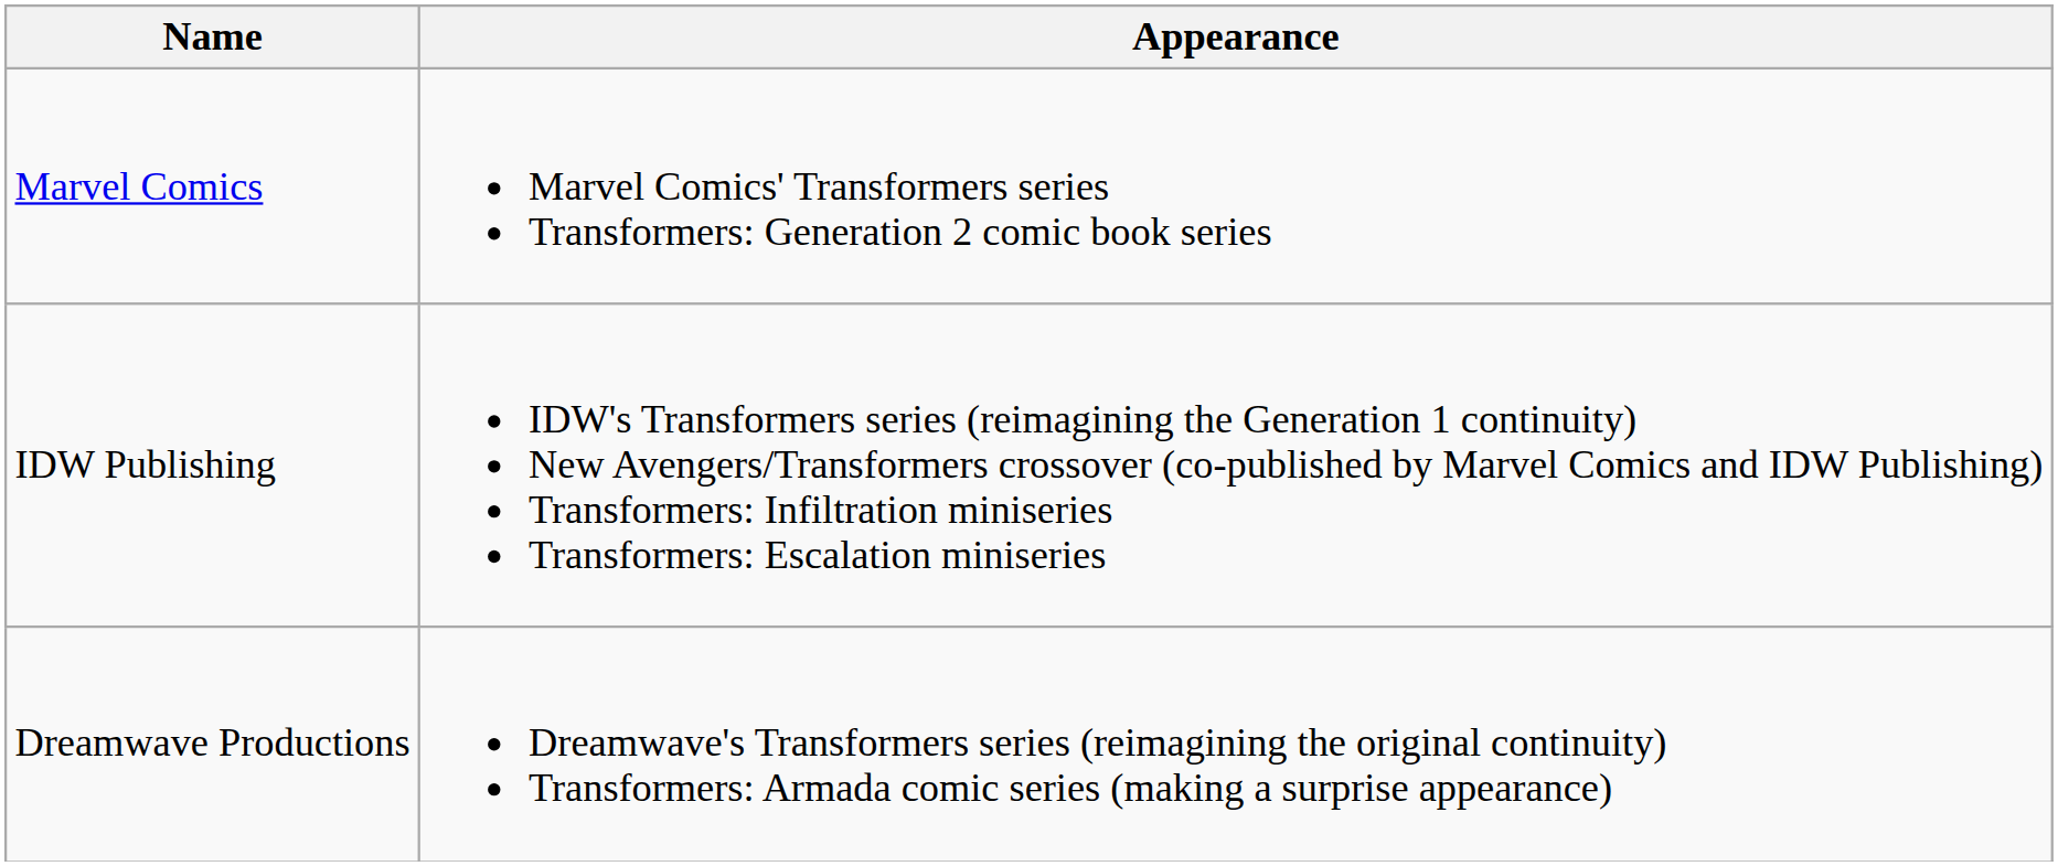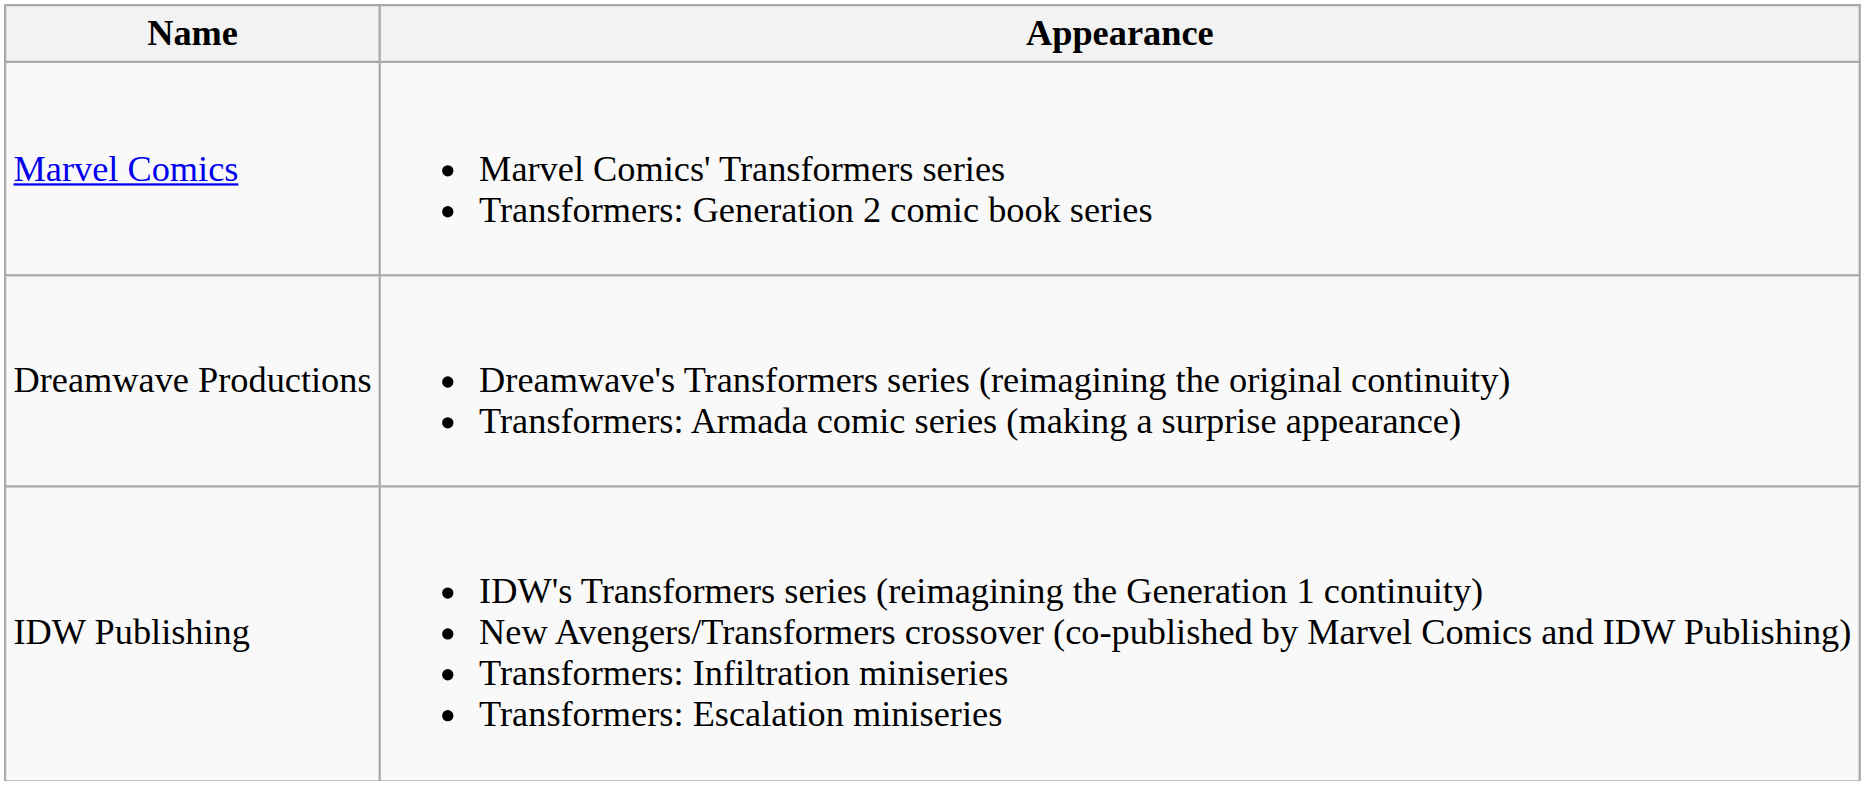 <table class="wikitable">
 <tr>
 <th>Name</th>
 <th>Appearance</th>
 </tr>
 <tr>
 <td><a href='#'>Marvel Comics</a></td>
 <td><br><ul><li>Marvel Comics' Transformers series</li><li>Transformers: Generation 2 comic book series</li></ul></td>
 </tr>
 <tr>
+<td>Dreamwave Productions</td>
+<td><br><ul><li>Dreamwave's Transformers series (reimagining the original continuity)</li><li>Transformers: Armada comic series (making a surprise appearance)</li></ul></td>
+</tr>
+<tr>
 <td>IDW Publishing</td>
 <td><br><ul><li>IDW's Transformers series (reimagining the Generation 1 continuity)</li><li>New Avengers/Transformers crossover (co-published by Marvel Comics and IDW Publishing)</li><li>Transformers: Infiltration miniseries</li><li>Transformers: Escalation miniseries</li></ul></td>
 </tr>
-<tr>
-<td>Dreamwave Productions</td>
-<td><br><ul><li>Dreamwave's Transformers series (reimagining the original continuity)</li><li>Transformers: Armada comic series (making a surprise appearance)</li></ul></td>
-</tr>
 </table>
